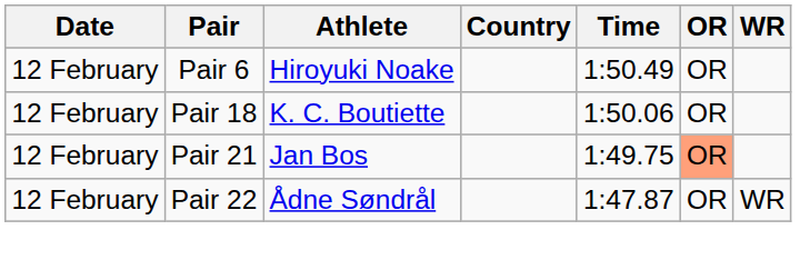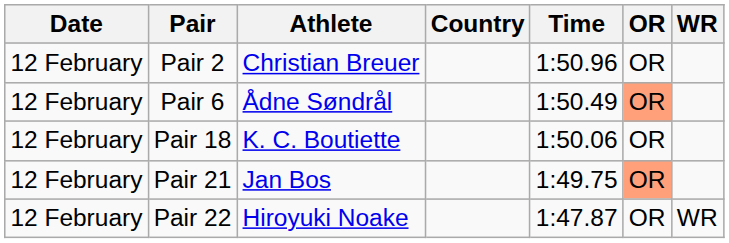 <table class="wikitable" style="text-align:center">
 <tr>
 <th>Date</th>
 <th>Pair</th>
 <th>Athlete</th>
 <th>Country</th>
 <th>Time</th>
 <th>OR</th>
 <th>WR</th>
 </tr>
 <tr>
 <td>12 February</td>
+<td>Pair 2</td>
+<td align=left><a href='#'>Christian Breuer</a></td>
+<td align=left></td>
+<td>1:50.96</td>
+<td>OR</td>
+<td></td>
+</tr>
+<tr>
+<td>12 February</td>
 <td>Pair 6</td>
-<td align=left><a href='#'>Hiroyuki Noake</a></td>
+<td align=left><a href='#'>Ådne Søndrål</a></td>
 <td align=left></td>
 <td>1:50.49</td>
-<td>OR</td>
+<td style="background: lightsalmon;">OR</td>
 <td></td>
 </tr>
 <tr>
 <td>12 February</td>
 <td>Pair 18</td>
 <td align=left><a href='#'>K. C. Boutiette</a></td>
 <td align=left></td>
 <td>1:50.06</td>
 <td>OR</td>
 <td></td>
 </tr>
 <tr>
 <td>12 February</td>
 <td>Pair 21</td>
 <td align=left><a href='#'>Jan Bos</a></td>
 <td align=left></td>
 <td>1:49.75</td>
 <td style="background: lightsalmon;">OR</td>
 <td></td>
 </tr>
 <tr>
 <td>12 February</td>
 <td>Pair 22</td>
-<td align=left><a href='#'>Ådne Søndrål</a></td>
+<td align=left><a href='#'>Hiroyuki Noake</a></td>
 <td align=left></td>
 <td>1:47.87</td>
 <td>OR</td>
 <td>WR</td>
 </tr>
 </table>
